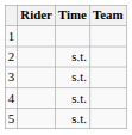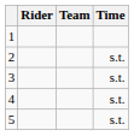 <table class="wikitable">
 <tr>
 <th></th>
 <th>Rider</th>
+<th>Team</th>
 <th>Time</th>
-<th>Team</th>
 </tr>
 <tr>
 <td>1</td>
 <td> </td>
+<td></td>
 <td align="right"></td>
-<td></td>
 </tr>
 <tr>
 <td>2</td>
 <td></td>
+<td></td>
 <td align="right">s.t.</td>
-<td></td>
 </tr>
 <tr>
 <td>3</td>
 <td></td>
+<td></td>
 <td align="right">s.t.</td>
-<td></td>
 </tr>
 <tr>
 <td>4</td>
 <td></td>
+<td></td>
 <td align="right">s.t.</td>
-<td></td>
 </tr>
 <tr>
 <td>5</td>
 <td></td>
+<td></td>
 <td align="right">s.t.</td>
-<td></td>
 </tr>
 </table>
